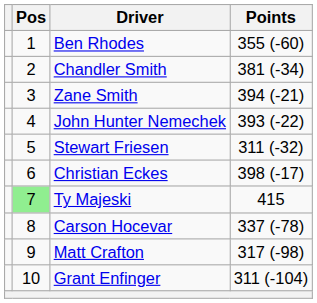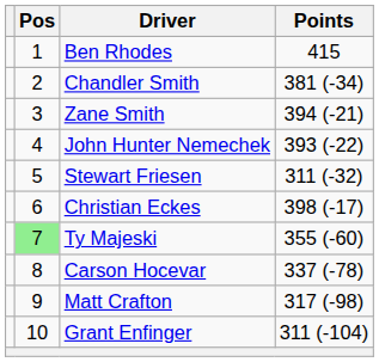 <table class="wikitable" style="font-size: 95%;">
 <tr>
 <th></th>
 <th>Pos</th>
 <th>Driver</th>
 <th>Points</th>
 </tr>
 <tr>
 <td align="left"></td>
 <td style="text-align:center;">1</td>
 <td><a href='#'>Ben Rhodes</a></td>
-<td style="text-align:center;">355 (-60)</td>
+<td style="text-align:center;">415</td>
 </tr>
 <tr>
 <td align="left"></td>
 <td style="text-align:center;">2</td>
 <td><a href='#'>Chandler Smith</a></td>
 <td style="text-align:center;">381 (-34)</td>
 </tr>
 <tr>
 <td align="left"></td>
 <td style="text-align:center;">3</td>
 <td><a href='#'>Zane Smith</a></td>
 <td style="text-align:center;">394 (-21)</td>
 </tr>
 <tr>
 <td align="left"></td>
 <td style="text-align:center;">4</td>
 <td><a href='#'>John Hunter Nemechek</a></td>
 <td style="text-align:center;">393 (-22)</td>
 </tr>
 <tr>
 <td align="left"></td>
 <td style="text-align:center;">5</td>
 <td><a href='#'>Stewart Friesen</a></td>
 <td style="text-align:center;">311 (-32)</td>
 </tr>
 <tr>
 <td align="left"></td>
 <td style="text-align:center;">6</td>
 <td><a href='#'>Christian Eckes</a></td>
 <td style="text-align:center;">398 (-17)</td>
 </tr>
 <tr>
 <td align="left"></td>
 <td style="background: lightgreen; text-align:center;">7</td>
 <td><a href='#'>Ty Majeski</a></td>
-<td style="text-align:center;">415</td>
+<td style="text-align:center;">355 (-60)</td>
 </tr>
 <tr>
 <td align="left"></td>
 <td style="text-align:center;">8</td>
 <td><a href='#'>Carson Hocevar</a></td>
 <td style="text-align:center;">337 (-78)</td>
 </tr>
 <tr>
 <td align="left"></td>
 <td style="text-align:center;">9</td>
 <td><a href='#'>Matt Crafton</a></td>
 <td style="text-align:center;">317 (-98)</td>
 </tr>
 <tr>
 <td align="left"></td>
 <td style="text-align:center;">10</td>
 <td><a href='#'>Grant Enfinger</a></td>
 <td style="text-align:center;">311 (-104)</td>
 </tr>
 <tr class="sortbottom">
 <th colspan="9"></th>
 </tr>
 </table>
